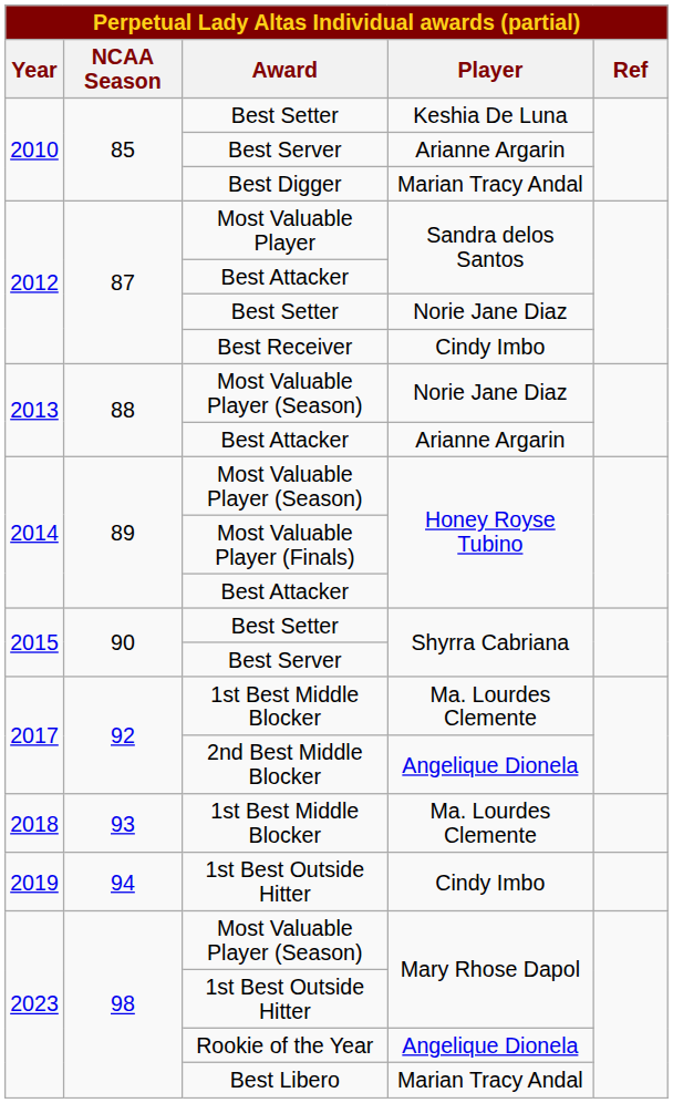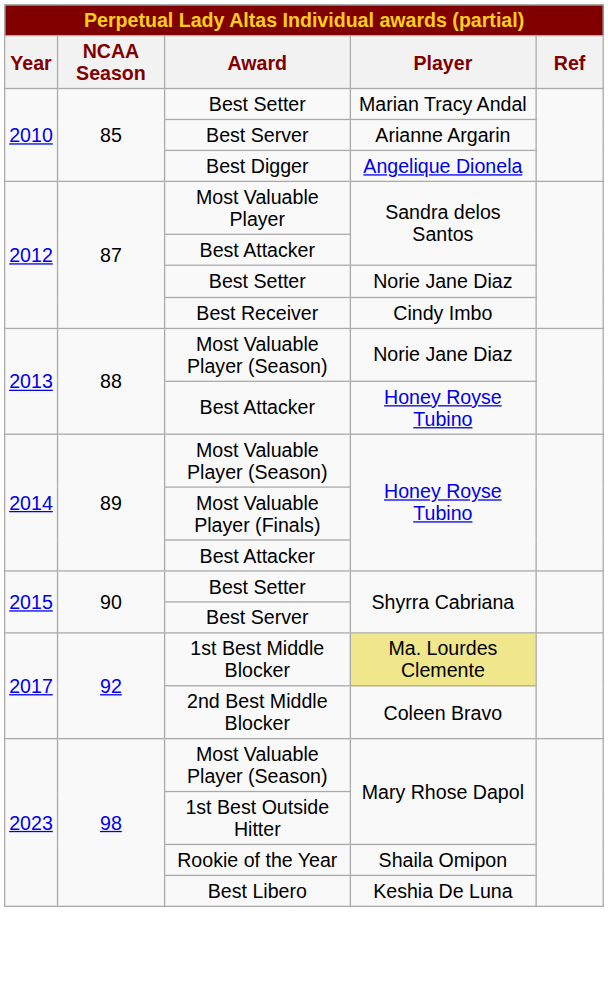 <table class="wikitable sortable" style="font-size:95%; text-align:left;">
 <tr>
 <th colspan="5" style= "background:#800000; color:#fdd017; text-align: center"><strong>Perpetual Lady Altas Individual awards (partial)</strong></th>
 </tr>
 <tr style="background:#FFFFFF; color:#800000">
 <th style= "align=center; width:1em;">Year</th>
 <th style= "align=center; width:5em;">NCAA Season</th>
 <th style= "align=center; width:9em;">Award</th>
 <th style= "align=center; width:9em;">Player</th>
 <th style= "align=center; width:3em;">Ref</th>
 </tr>
 <tr align=center>
 <td rowspan=3><a href='#'>2010</a></td>
 <td rowspan=3>85</td>
 <td>Best Setter</td>
-<td>Keshia De Luna</td>
+<td>Marian Tracy Andal</td>
 <td rowspan=3></td>
 </tr>
 <tr align=center>
 <td>Best Server</td>
 <td>Arianne Argarin</td>
 </tr>
 <tr align=center>
 <td>Best Digger</td>
-<td>Marian Tracy Andal</td>
+<td><a href='#'>Angelique Dionela</a></td>
 </tr>
 <tr align=center>
 <td rowspan=4><a href='#'>2012</a></td>
 <td rowspan=4>87</td>
 <td>Most Valuable Player</td>
 <td rowspan=2>Sandra delos Santos</td>
 <td rowspan=4></td>
 </tr>
 <tr align=center>
 <td>Best Attacker</td>
 </tr>
 <tr align=center>
 <td>Best Setter</td>
 <td>Norie Jane Diaz</td>
 </tr>
 <tr align=center>
 <td>Best Receiver</td>
 <td>Cindy Imbo</td>
 </tr>
 <tr align=center>
 <td rowspan=2><a href='#'>2013</a></td>
 <td rowspan=2>88</td>
 <td>Most Valuable Player (Season)</td>
 <td>Norie Jane Diaz</td>
 <td rowspan=2></td>
 </tr>
 <tr align=center>
 <td>Best Attacker</td>
-<td>Arianne Argarin</td>
+<td><a href='#'>Honey Royse Tubino</a></td>
 </tr>
 <tr align=center>
 <td rowspan=3><a href='#'>2014</a></td>
 <td rowspan=3>89</td>
 <td>Most Valuable Player (Season)</td>
 <td rowspan=3><a href='#'>Honey Royse Tubino</a></td>
 <td rowspan=3></td>
 </tr>
 <tr align=center>
 <td>Most Valuable Player (Finals)</td>
 </tr>
 <tr align=center>
 <td>Best Attacker</td>
 </tr>
 <tr align=center>
 <td rowspan=2><a href='#'>2015</a></td>
 <td rowspan=2>90</td>
 <td>Best Setter</td>
 <td rowspan=2>Shyrra Cabriana</td>
 <td rowspan=2></td>
 </tr>
 <tr align=center>
 <td>Best Server</td>
 </tr>
 <tr align=center>
 <td rowspan=2><a href='#'>2017</a></td>
 <td rowspan=2><a href='#'>92</a></td>
 <td>1st Best Middle Blocker</td>
-<td>Ma. Lourdes Clemente</td>
+<td style="background: khaki;">Ma. Lourdes Clemente</td>
 <td rowspan=2></td>
 </tr>
 <tr align=center>
 <td>2nd Best Middle Blocker</td>
-<td><a href='#'>Angelique Dionela</a></td>
-</tr>
-<tr align=center>
-<td rowspan=1><a href='#'>2018</a></td>
-<td rowspan=1><a href='#'>93</a></td>
-<td>1st Best Middle Blocker</td>
-<td>Ma. Lourdes Clemente</td>
-<td></td>
-</tr>
-<tr align=center>
-<td rowspan=1><a href='#'>2019</a></td>
-<td rowspan=1><a href='#'>94</a></td>
-<td>1st Best Outside Hitter</td>
-<td>Cindy Imbo</td>
-<td></td>
+<td>Coleen Bravo</td>
 </tr>
 <tr align=center>
 <td rowspan=4><a href='#'>2023</a></td>
 <td rowspan=4><a href='#'>98</a></td>
 <td>Most Valuable Player (Season)</td>
 <td rowspan=2>Mary Rhose Dapol</td>
 <td rowspan=4></td>
 </tr>
 <tr align=center>
 <td>1st Best Outside Hitter</td>
 </tr>
 <tr align=center>
 <td>Rookie of the Year</td>
-<td><a href='#'>Angelique Dionela</a></td>
+<td>Shaila Omipon</td>
 </tr>
 <tr align=center>
 <td>Best Libero</td>
-<td>Marian Tracy Andal</td>
+<td>Keshia De Luna</td>
 </tr>
 </table>
